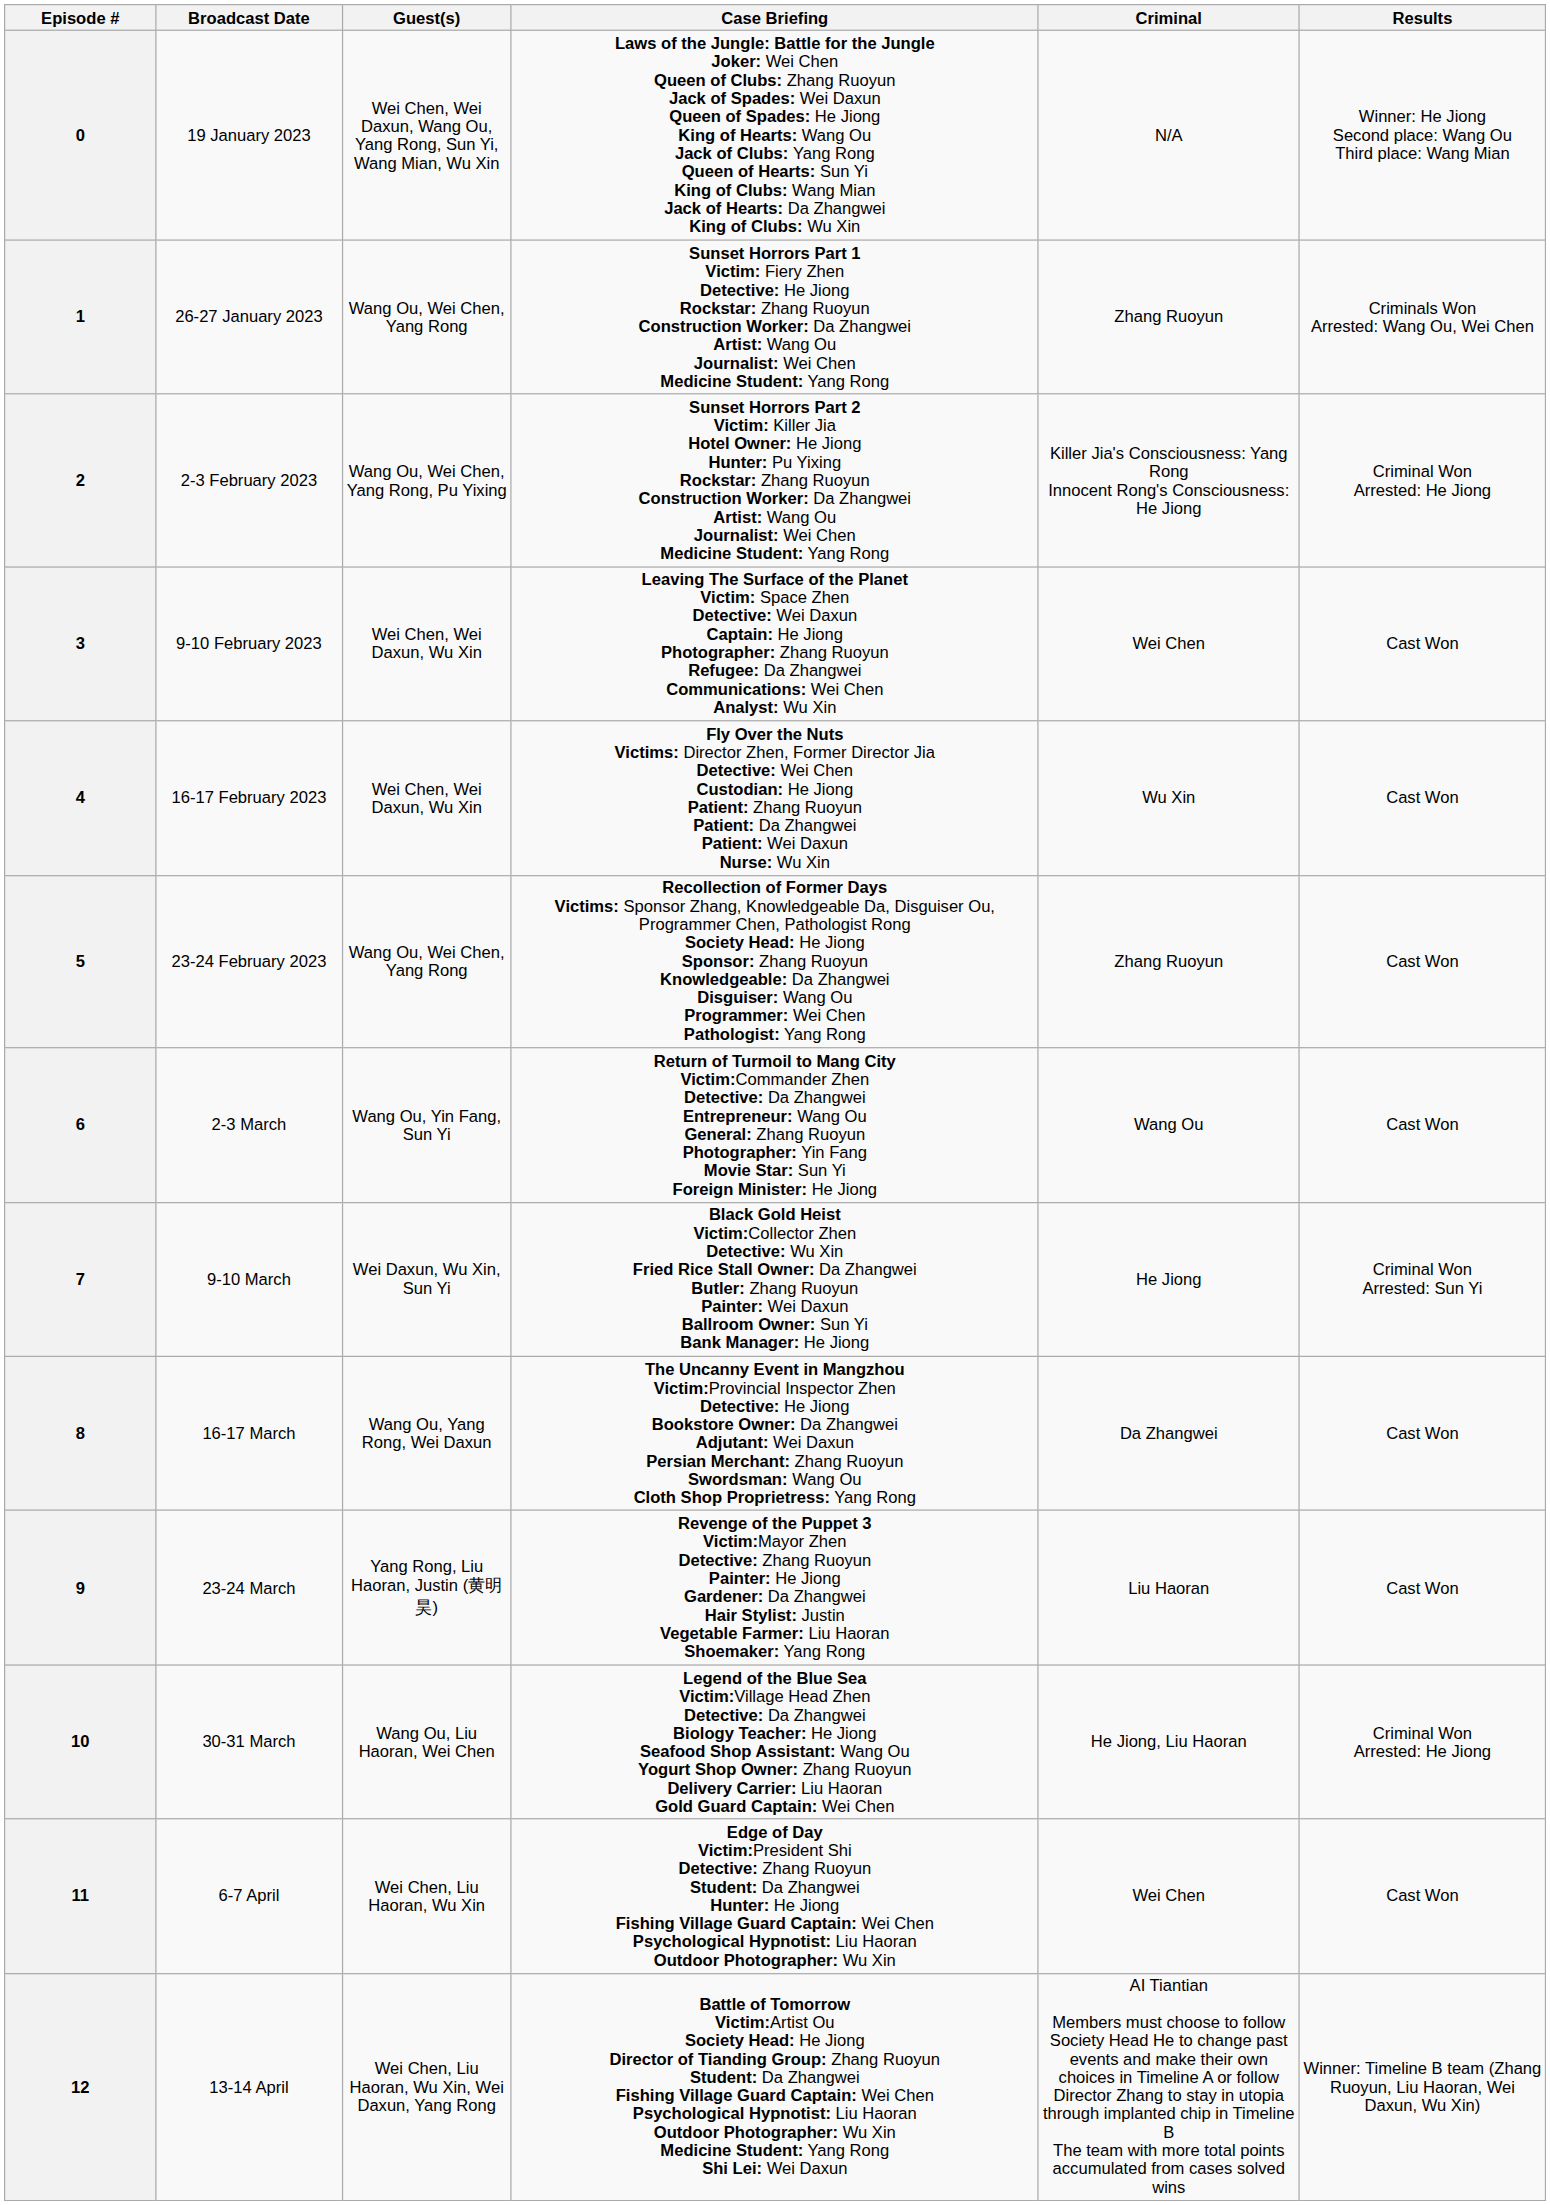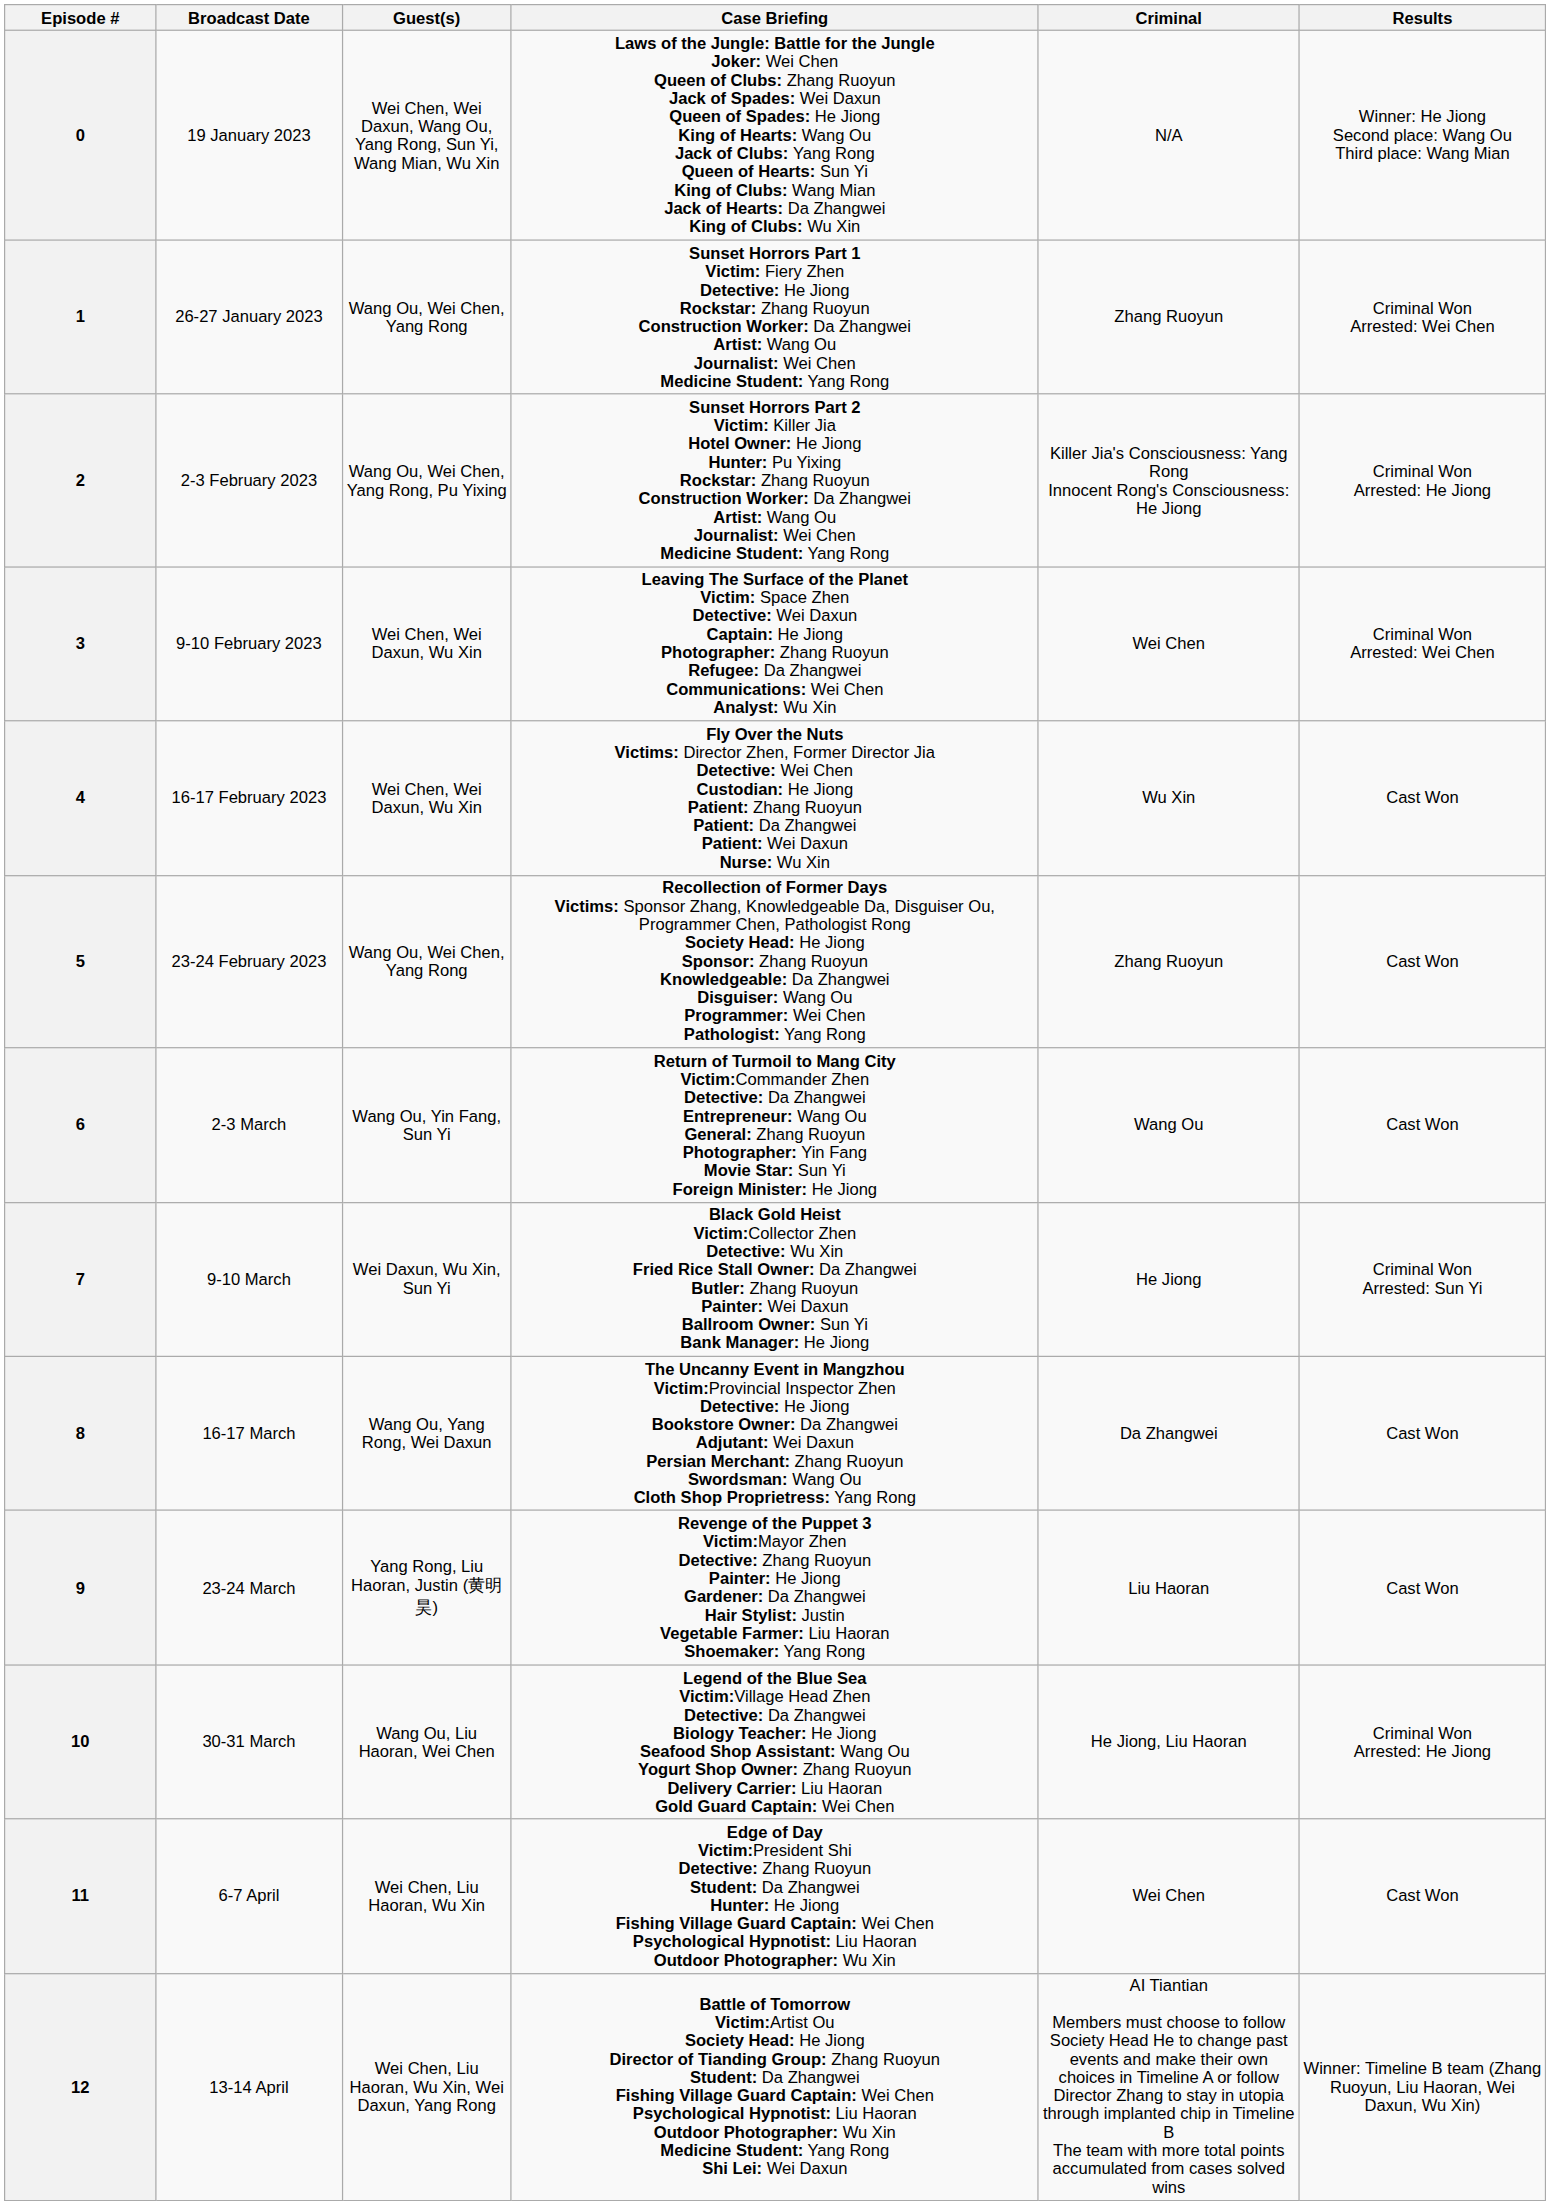 <table class="wikitable collapsible" style="text-align:center; font-size:85%;width:100%">
 <tr>
 <th style="width:40px;">Episode #</th>
 <th style="width:60px;">Broadcast Date</th>
 <th style="width:60px;">Guest(s)</th>
 <th style="width:200px;">Case Briefing</th>
 <th style="width:90px;">Criminal</th>
 <th style="width:90px;">Results</th>
 </tr>
 <tr>
 <th>0</th>
 <td>19 January 2023</td>
 <td>Wei Chen, Wei Daxun, Wang Ou, Yang Rong, Sun Yi, Wang Mian, Wu Xin</td>
 <td><span><strong>Laws of the Jungle: Battle for the Jungle</strong></span><br><strong>Joker:</strong> Wei Chen<br><strong>Queen of Clubs: </strong>Zhang Ruoyun<br><strong>Jack of Spades: </strong>Wei Daxun<br><strong>Queen of Spades: </strong>He Jiong<br><strong>King of Hearts: </strong>Wang Ou<br><strong>Jack of Clubs: </strong>Yang Rong<br><strong>Queen of Hearts: </strong>Sun Yi<br><strong>King of Clubs: </strong>Wang Mian<br><strong>Jack of Hearts: </strong>Da Zhangwei<br><strong>King of Clubs: </strong>Wu Xin</td>
 <td>N/A</td>
 <td>Winner: He Jiong<br>Second place: Wang Ou<br>Third place: Wang Mian</td>
 </tr>
 <tr>
 <th>1</th>
 <td>26-27 January 2023</td>
 <td>Wang Ou, Wei Chen, Yang Rong</td>
 <td><span><strong>Sunset Horrors Part 1</strong></span><br><strong>Victim:</strong> Fiery Zhen<br><strong>Detective:</strong> He Jiong<br><strong>Rockstar:</strong> Zhang Ruoyun<br><strong>Construction Worker:</strong> Da Zhangwei<br><strong>Artist:</strong> Wang Ou<br><strong>Journalist:</strong> Wei Chen<br><strong>Medicine Student:</strong> Yang Rong</td>
 <td>Zhang Ruoyun</td>
-<td>Criminals Won<br>Arrested: Wang Ou, Wei Chen</td>
+<td>Criminal Won<br>Arrested: Wei Chen</td>
 </tr>
 <tr>
 <th>2</th>
 <td>2-3 February 2023</td>
 <td>Wang Ou, Wei Chen, Yang Rong, Pu Yixing</td>
 <td><span><strong>Sunset Horrors Part 2</strong></span><br><strong>Victim:</strong> Killer Jia<br><strong>Hotel Owner:</strong> He Jiong<br><strong>Hunter:</strong> Pu Yixing<br><strong>Rockstar:</strong> Zhang Ruoyun<br><strong>Construction Worker:</strong> Da Zhangwei<br><strong>Artist:</strong> Wang Ou<br><strong>Journalist:</strong> Wei Chen<br><strong>Medicine Student:</strong> Yang Rong</td>
 <td>Killer Jia's Consciousness: Yang Rong<br>Innocent Rong's Consciousness: He Jiong</td>
 <td>Criminal Won<br>Arrested: He Jiong</td>
 </tr>
 <tr>
 <th>3</th>
 <td>9-10 February 2023</td>
 <td>Wei Chen, Wei Daxun, Wu Xin</td>
 <td><span><strong>Leaving The Surface of the Planet</strong></span><br><strong>Victim:</strong> Space Zhen<br><strong>Detective:</strong> Wei Daxun<br><strong>Captain:</strong> He Jiong<br><strong>Photographer:</strong> Zhang Ruoyun<br><strong>Refugee:</strong> Da Zhangwei<br><strong>Communications:</strong> Wei Chen<br><strong>Analyst:</strong> Wu Xin</td>
 <td>Wei Chen</td>
-<td>Cast Won</td>
+<td>Criminal Won<br>Arrested: Wei Chen</td>
 </tr>
 <tr>
 <th>4</th>
 <td>16-17 February 2023</td>
 <td>Wei Chen, Wei Daxun, Wu Xin</td>
 <td><span><strong>Fly Over the Nuts</strong></span><br><strong>Victims:</strong> Director Zhen, Former Director Jia<br><strong>Detective:</strong> Wei Chen<br><strong>Custodian:</strong> He Jiong<br><strong>Patient:</strong> Zhang Ruoyun<br><strong>Patient:</strong> Da Zhangwei<br><strong>Patient:</strong> Wei Daxun<br><strong>Nurse:</strong> Wu Xin</td>
 <td>Wu Xin</td>
 <td>Cast Won</td>
 </tr>
 <tr>
 <th>5</th>
 <td>23-24 February 2023</td>
 <td>Wang Ou, Wei Chen, Yang Rong</td>
 <td><span><strong>Recollection of Former Days</strong></span><br><strong>Victims:</strong> Sponsor Zhang, Knowledgeable Da, Disguiser Ou, Programmer Chen, Pathologist Rong<br><strong>Society Head:</strong> He Jiong<br><strong>Sponsor:</strong> Zhang Ruoyun<br><strong>Knowledgeable:</strong> Da Zhangwei<br><strong>Disguiser:</strong> Wang Ou<br><strong>Programmer:</strong> Wei Chen<br><strong>Pathologist:</strong> Yang Rong</td>
 <td>Zhang Ruoyun</td>
 <td>Cast Won</td>
 </tr>
 <tr>
 <th>6</th>
 <td>2-3 March</td>
 <td>Wang Ou, Yin Fang, Sun Yi</td>
 <td><span><strong>Return of Turmoil to Mang City</strong></span><br><strong>Victim:</strong>Commander Zhen <br><strong>Detective:</strong> Da Zhangwei<br><strong>Entrepreneur:</strong> Wang Ou<br> <strong>General:</strong> Zhang Ruoyun<br><strong>Photographer:</strong> Yin Fang<br><strong>Movie Star:</strong> Sun Yi<br><strong>Foreign Minister:</strong> He Jiong</td>
 <td>Wang Ou</td>
 <td>Cast Won</td>
 </tr>
 <tr>
 <th>7</th>
 <td>9-10 March</td>
 <td>Wei Daxun, Wu Xin, Sun Yi</td>
 <td><span><strong>Black Gold Heist</strong></span><br><strong>Victim:</strong>Collector Zhen <br><strong>Detective:</strong> Wu Xin <br><strong>Fried Rice Stall Owner:</strong> Da Zhangwei<br> <strong>Butler:</strong> Zhang Ruoyun<br><strong>Painter:</strong> Wei Daxun<br><strong>Ballroom Owner:</strong> Sun Yi<br><strong>Bank Manager:</strong> He Jiong</td>
 <td>He Jiong</td>
 <td>Criminal Won<br>Arrested: Sun Yi</td>
 </tr>
 <tr>
 <th>8</th>
 <td>16-17 March</td>
 <td>Wang Ou, Yang Rong, Wei Daxun</td>
 <td><span><strong>The Uncanny Event in Mangzhou</strong></span><br><strong>Victim:</strong>Provincial Inspector Zhen <br><strong>Detective:</strong> He Jiong<br><strong>Bookstore Owner:</strong> Da Zhangwei<br> <strong>Adjutant:</strong> Wei Daxun<br><strong>Persian Merchant:</strong> Zhang Ruoyun<br><strong>Swordsman:</strong> Wang Ou<br><strong>Cloth Shop Proprietress:</strong> Yang Rong</td>
 <td>Da Zhangwei</td>
 <td>Cast Won</td>
 </tr>
 <tr>
 <th>9</th>
 <td>23-24 March</td>
 <td>Yang Rong, Liu Haoran, Justin (黄明昊)</td>
 <td><span><strong>Revenge of the Puppet 3</strong></span><br><strong>Victim:</strong>Mayor Zhen <br><strong>Detective:</strong> Zhang Ruoyun<br><strong>Painter:</strong> He Jiong<br> <strong>Gardener:</strong> Da Zhangwei<br><strong>Hair Stylist:</strong> Justin<br><strong>Vegetable Farmer:</strong> Liu Haoran<br><strong>Shoemaker:</strong> Yang Rong</td>
 <td>Liu Haoran</td>
 <td>Cast Won</td>
 </tr>
 <tr>
 <th>10</th>
 <td>30-31 March</td>
 <td>Wang Ou, Liu Haoran, Wei Chen</td>
 <td><span><strong>Legend of the Blue Sea</strong></span><br><strong>Victim:</strong>Village Head Zhen <br><strong>Detective:</strong> Da Zhangwei<br><strong>Biology Teacher:</strong> He Jiong<br> <strong>Seafood Shop Assistant:</strong> Wang Ou<br><strong>Yogurt Shop Owner:</strong> Zhang Ruoyun<br><strong>Delivery Carrier:</strong> Liu Haoran<br><strong>Gold Guard Captain:</strong> Wei Chen</td>
 <td>He Jiong, Liu Haoran</td>
 <td>Criminal Won<br>Arrested: He Jiong</td>
 </tr>
 <tr>
 <th>11</th>
 <td>6-7 April</td>
 <td>Wei Chen, Liu Haoran, Wu Xin</td>
 <td><span><strong>Edge of Day</strong></span><br><strong>Victim:</strong>President Shi <br><strong>Detective:</strong> Zhang Ruoyun<br><strong>Student:</strong> Da Zhangwei<br> <strong>Hunter:</strong> He Jiong<br><strong>Fishing Village Guard Captain:</strong> Wei Chen<br><strong>Psychological Hypnotist:</strong> Liu Haoran<br><strong>Outdoor Photographer:</strong> Wu Xin</td>
 <td>Wei Chen</td>
 <td>Cast Won</td>
 </tr>
 <tr>
 <th>12</th>
 <td>13-14 April</td>
 <td>Wei Chen, Liu Haoran, Wu Xin, Wei Daxun, Yang Rong</td>
 <td><span><strong>Battle of Tomorrow</strong></span><br><strong>Victim:</strong>Artist Ou <br><strong>Society Head:</strong> He Jiong<br><strong>Director of Tianding Group:</strong> Zhang Ruoyun<br><strong>Student:</strong> Da Zhangwei<br> <strong>Fishing Village Guard Captain:</strong> Wei Chen<br><strong>Psychological Hypnotist:</strong> Liu Haoran<br><strong>Outdoor Photographer:</strong> Wu Xin<br><strong>Medicine Student:</strong> Yang Rong<br> <strong>Shi Lei:</strong> Wei Daxun</td>
 <td>AI Tiantian<br><br> Members must choose to follow Society Head He to change past events and make their own choices in Timeline A or follow Director Zhang to stay in utopia through implanted chip in Timeline B<br>The team with more total points accumulated from cases solved wins</td>
 <td>Winner: Timeline B team (Zhang Ruoyun, Liu Haoran, Wei Daxun, Wu Xin)</td>
 </tr>
 </table>
